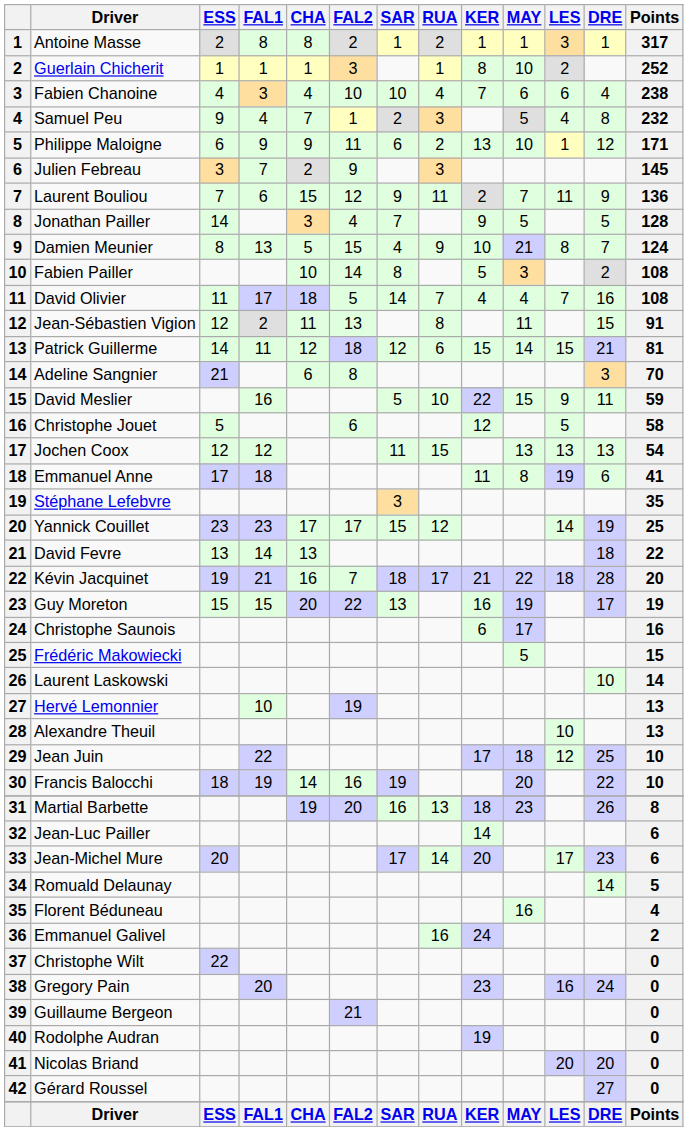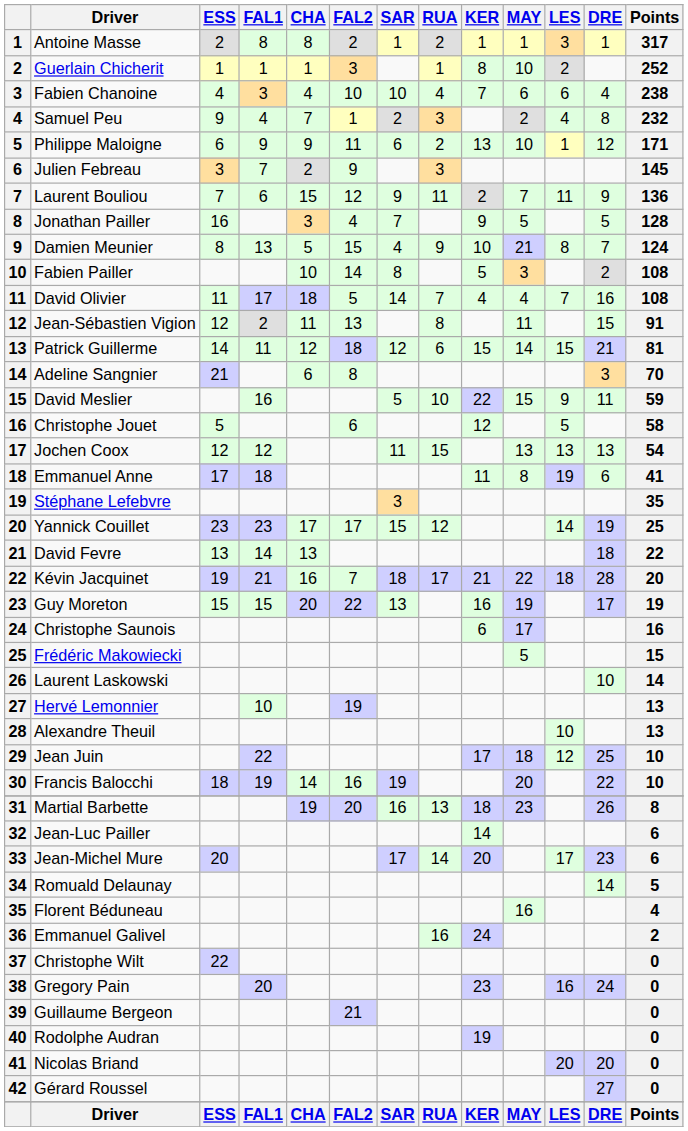 <table class="wikitable" style="font-size: 85%; text-align: center;">
 <tr valign="top">
 <th valign="middle"></th>
 <th valign="middle">Driver</th>
 <th><a href='#'>ESS</a> <br></th>
 <th><a href='#'>FAL1</a> <br></th>
 <th><a href='#'>CHA</a> <br></th>
 <th><a href='#'>FAL2</a> <br></th>
 <th><a href='#'>SAR</a> <br></th>
 <th><a href='#'>RUA</a> <br></th>
 <th><a href='#'>KER</a> <br></th>
 <th><a href='#'>MAY</a> <br></th>
 <th><a href='#'>LES</a> <br></th>
 <th><a href='#'>DRE</a> <br></th>
 <th valign="middle">Points</th>
 </tr>
 <tr>
 <th>1</th>
 <td align="left"> Antoine Masse</td>
 <td style="background:#DFDFDF;">2</td>
 <td style="background:#dfffdf;">8</td>
 <td style="background:#dfffdf;">8</td>
 <td style="background:#DFDFDF;">2</td>
 <td style="background:#ffffbf;">1</td>
 <td style="background:#DFDFDF;">2</td>
 <td style="background:#ffffbf;">1</td>
 <td style="background:#ffffbf;">1</td>
 <td style="background:#ffdf9f;">3</td>
 <td style="background:#ffffbf;">1</td>
 <th>317</th>
 </tr>
 <tr>
 <th>2</th>
 <td align="left"> <a href='#'>Guerlain Chicherit</a></td>
 <td style="background:#ffffbf;">1</td>
 <td style="background:#ffffbf;">1</td>
 <td style="background:#ffffbf;">1</td>
 <td style="background:#ffdf9f;">3</td>
 <td></td>
 <td style="background:#ffffbf;">1</td>
 <td style="background:#dfffdf;">8</td>
 <td style="background:#dfffdf;">10</td>
 <td style="background:#DFDFDF;">2</td>
 <td></td>
 <th>252</th>
 </tr>
 <tr>
 <th>3</th>
 <td align="left"> Fabien Chanoine</td>
 <td style="background:#dfffdf;">4</td>
 <td style="background:#ffdf9f;">3</td>
 <td style="background:#dfffdf;">4</td>
 <td style="background:#dfffdf;">10</td>
 <td style="background:#dfffdf;">10</td>
 <td style="background:#dfffdf;">4</td>
 <td style="background:#dfffdf;">7</td>
 <td style="background:#dfffdf;">6</td>
 <td style="background:#dfffdf;">6</td>
 <td style="background:#dfffdf;">4</td>
 <th>238</th>
 </tr>
 <tr>
 <th>4</th>
 <td align="left"> Samuel Peu</td>
 <td style="background:#dfffdf;">9</td>
 <td style="background:#dfffdf;">4</td>
 <td style="background:#dfffdf;">7</td>
 <td style="background:#ffffbf;">1</td>
 <td style="background:#DFDFDF;">2</td>
 <td style="background:#ffdf9f;">3</td>
 <td></td>
-<td style="background:#DFDFDF;">5</td>
+<td style="background:#DFDFDF;">2</td>
 <td style="background:#dfffdf;">4</td>
 <td style="background:#dfffdf;">8</td>
 <th>232</th>
 </tr>
 <tr>
 <th>5</th>
 <td align="left"> Philippe Maloigne</td>
 <td style="background:#dfffdf;">6</td>
 <td style="background:#dfffdf;">9</td>
 <td style="background:#dfffdf;">9</td>
 <td style="background:#dfffdf;">11</td>
 <td style="background:#dfffdf;">6</td>
 <td style="background:#dfffdf;">2</td>
 <td style="background:#dfffdf;">13</td>
 <td style="background:#dfffdf;">10</td>
 <td style="background:#ffffbf;">1</td>
 <td style="background:#dfffdf;">12</td>
 <th>171</th>
 </tr>
 <tr>
 <th>6</th>
 <td align="left"> Julien Febreau</td>
 <td style="background:#ffdf9f;">3</td>
 <td style="background:#dfffdf;">7</td>
 <td style="background:#DFDFDF;">2</td>
 <td style="background:#dfffdf;">9</td>
 <td></td>
 <td style="background:#ffdf9f;">3</td>
 <td></td>
 <td></td>
 <td></td>
 <td></td>
 <th>145</th>
 </tr>
 <tr>
 <th>7</th>
 <td align="left"> Laurent Bouliou</td>
 <td style="background:#dfffdf;">7</td>
 <td style="background:#dfffdf;">6</td>
 <td style="background:#dfffdf;">15</td>
 <td style="background:#dfffdf;">12</td>
 <td style="background:#dfffdf;">9</td>
 <td style="background:#dfffdf;">11</td>
 <td style="background:#DFDFDF;">2</td>
 <td style="background:#dfffdf;">7</td>
 <td style="background:#dfffdf;">11</td>
 <td style="background:#dfffdf;">9</td>
 <th>136</th>
 </tr>
 <tr>
 <th>8</th>
 <td align="left"> Jonathan Pailler</td>
-<td style="background:#dfffdf;">14</td>
+<td style="background:#dfffdf;">16</td>
 <td></td>
 <td style="background:#ffdf9f;">3</td>
 <td style="background:#dfffdf;">4</td>
 <td style="background:#dfffdf;">7</td>
 <td></td>
 <td style="background:#dfffdf;">9</td>
 <td style="background:#dfffdf;">5</td>
 <td></td>
 <td style="background:#dfffdf;">5</td>
 <th>128</th>
 </tr>
 <tr>
 <th>9</th>
 <td align="left"> Damien Meunier</td>
 <td style="background:#dfffdf;">8</td>
 <td style="background:#dfffdf;">13</td>
 <td style="background:#dfffdf;">5</td>
 <td style="background:#dfffdf;">15</td>
 <td style="background:#dfffdf;">4</td>
 <td style="background:#dfffdf;">9</td>
 <td style="background:#dfffdf;">10</td>
 <td style="background:#CFCFFF;">21</td>
 <td style="background:#dfffdf;">8</td>
 <td style="background:#dfffdf;">7</td>
 <th>124</th>
 </tr>
 <tr>
 <th>10</th>
 <td align="left"> Fabien Pailler</td>
 <td></td>
 <td></td>
 <td style="background:#dfffdf;">10</td>
 <td style="background:#dfffdf;">14</td>
 <td style="background:#dfffdf;">8</td>
 <td></td>
 <td style="background:#dfffdf;">5</td>
 <td style="background:#ffdf9f;">3</td>
 <td></td>
 <td style="background:#DFDFDF;">2</td>
 <th>108</th>
 </tr>
 <tr>
 <th>11</th>
 <td align="left"> David Olivier</td>
 <td style="background:#dfffdf;">11</td>
 <td style="background:#CFCFFF;">17</td>
 <td style="background:#CFCFFF;">18</td>
 <td style="background:#dfffdf;">5</td>
 <td style="background:#dfffdf;">14</td>
 <td style="background:#dfffdf;">7</td>
 <td style="background:#dfffdf;">4</td>
 <td style="background:#dfffdf;">4</td>
 <td style="background:#dfffdf;">7</td>
 <td style="background:#dfffdf;">16</td>
 <th>108</th>
 </tr>
 <tr>
 <th>12</th>
 <td align="left"> Jean-Sébastien Vigion</td>
 <td style="background:#dfffdf;">12</td>
 <td style="background:#DFDFDF;">2</td>
 <td style="background:#dfffdf;">11</td>
 <td style="background:#dfffdf;">13</td>
 <td></td>
 <td style="background:#dfffdf;">8</td>
 <td></td>
 <td style="background:#dfffdf;">11</td>
 <td></td>
 <td style="background:#dfffdf;">15</td>
 <th>91</th>
 </tr>
 <tr>
 <th>13</th>
 <td align="left"> Patrick Guillerme</td>
 <td style="background:#dfffdf;">14</td>
 <td style="background:#dfffdf;">11</td>
 <td style="background:#dfffdf;">12</td>
 <td style="background:#CFCFFF;">18</td>
 <td style="background:#dfffdf;">12</td>
 <td style="background:#dfffdf;">6</td>
 <td style="background:#dfffdf;">15</td>
 <td style="background:#dfffdf;">14</td>
 <td style="background:#dfffdf;">15</td>
 <td style="background:#CFCFFF;">21</td>
 <th>81</th>
 </tr>
 <tr>
 <th>14</th>
 <td align="left"> Adeline Sangnier</td>
 <td style="background:#CFCFFF;">21</td>
 <td></td>
 <td style="background:#dfffdf;">6</td>
 <td style="background:#dfffdf;">8</td>
 <td></td>
 <td></td>
 <td></td>
 <td></td>
 <td></td>
 <td style="background:#ffdf9f;">3</td>
 <th>70</th>
 </tr>
 <tr>
 <th>15</th>
 <td align="left"> David Meslier</td>
 <td></td>
 <td style="background:#dfffdf;">16</td>
 <td></td>
 <td></td>
 <td style="background:#dfffdf;">5</td>
 <td style="background:#dfffdf;">10</td>
 <td style="background:#CFCFFF;">22</td>
 <td style="background:#dfffdf;">15</td>
 <td style="background:#dfffdf;">9</td>
 <td style="background:#dfffdf;">11</td>
 <th>59</th>
 </tr>
 <tr>
 <th>16</th>
 <td align="left"> Christophe Jouet</td>
 <td style="background:#dfffdf;">5</td>
 <td></td>
 <td></td>
 <td style="background:#dfffdf;">6</td>
 <td></td>
 <td></td>
 <td style="background:#dfffdf;">12</td>
 <td></td>
 <td style="background:#dfffdf;">5</td>
 <td></td>
 <th>58</th>
 </tr>
 <tr>
 <th>17</th>
 <td align="left"> Jochen Coox</td>
 <td style="background:#dfffdf;">12</td>
 <td style="background:#dfffdf;">12</td>
 <td></td>
 <td></td>
 <td style="background:#dfffdf;">11</td>
 <td style="background:#dfffdf;">15</td>
 <td></td>
 <td style="background:#dfffdf;">13</td>
 <td style="background:#dfffdf;">13</td>
 <td style="background:#dfffdf;">13</td>
 <th>54</th>
 </tr>
 <tr>
 <th>18</th>
 <td align="left"> Emmanuel Anne</td>
 <td style="background:#CFCFFF;">17</td>
 <td style="background:#CFCFFF;">18</td>
 <td></td>
 <td></td>
 <td></td>
 <td></td>
 <td style="background:#dfffdf;">11</td>
 <td style="background:#dfffdf;">8</td>
 <td style="background:#CFCFFF;">19</td>
 <td style="background:#dfffdf;">6</td>
 <th>41</th>
 </tr>
 <tr>
 <th>19</th>
 <td align="left"> <a href='#'>Stéphane Lefebvre</a></td>
 <td></td>
 <td></td>
 <td></td>
 <td></td>
 <td style="background:#ffdf9f;">3</td>
 <td></td>
 <td></td>
 <td></td>
 <td></td>
 <td></td>
 <th>35</th>
 </tr>
 <tr>
 <th>20</th>
 <td align="left"> Yannick Couillet</td>
 <td style="background:#CFCFFF;">23</td>
 <td style="background:#CFCFFF;">23</td>
 <td style="background:#dfffdf;">17</td>
 <td style="background:#dfffdf;">17</td>
 <td style="background:#dfffdf;">15</td>
 <td style="background:#dfffdf;">12</td>
 <td></td>
 <td></td>
 <td style="background:#dfffdf;">14</td>
 <td style="background:#CFCFFF;">19</td>
 <th>25</th>
 </tr>
 <tr>
 <th>21</th>
 <td align="left"> David Fevre</td>
 <td style="background:#dfffdf;">13</td>
 <td style="background:#dfffdf;">14</td>
 <td style="background:#dfffdf;">13</td>
 <td></td>
 <td></td>
 <td></td>
 <td></td>
 <td></td>
 <td></td>
 <td style="background:#CFCFFF;">18</td>
 <th>22</th>
 </tr>
 <tr>
 <th>22</th>
 <td align="left"> Kévin Jacquinet</td>
 <td style="background:#CFCFFF;">19</td>
 <td style="background:#CFCFFF;">21</td>
 <td style="background:#dfffdf;">16</td>
 <td style="background:#dfffdf;">7</td>
 <td style="background:#CFCFFF;">18</td>
 <td style="background:#CFCFFF;">17</td>
 <td style="background:#CFCFFF;">21</td>
 <td style="background:#CFCFFF;">22</td>
 <td style="background:#CFCFFF;">18</td>
 <td style="background:#CFCFFF;">28</td>
 <th>20</th>
 </tr>
 <tr>
 <th>23</th>
 <td align="left"> Guy Moreton</td>
 <td style="background:#dfffdf;">15</td>
 <td style="background:#dfffdf;">15</td>
 <td style="background:#CFCFFF;">20</td>
 <td style="background:#CFCFFF;">22</td>
 <td style="background:#dfffdf;">13</td>
 <td></td>
 <td style="background:#dfffdf;">16</td>
 <td style="background:#CFCFFF;">19</td>
 <td></td>
 <td style="background:#CFCFFF;">17</td>
 <th>19</th>
 </tr>
 <tr>
 <th>24</th>
 <td align="left"> Christophe Saunois</td>
 <td></td>
 <td></td>
 <td></td>
 <td></td>
 <td></td>
 <td></td>
 <td style="background:#dfffdf;">6</td>
 <td style="background:#CFCFFF;">17</td>
 <td></td>
 <td></td>
 <th>16</th>
 </tr>
 <tr>
 <th>25</th>
 <td align="left"> <a href='#'>Frédéric Makowiecki</a></td>
 <td></td>
 <td></td>
 <td></td>
 <td></td>
 <td></td>
 <td></td>
 <td></td>
 <td style="background:#dfffdf;">5</td>
 <td></td>
 <td></td>
 <th>15</th>
 </tr>
 <tr>
 <th>26</th>
 <td align="left"> Laurent Laskowski</td>
 <td></td>
 <td></td>
 <td></td>
 <td></td>
 <td></td>
 <td></td>
 <td></td>
 <td></td>
 <td></td>
 <td style="background:#dfffdf;">10</td>
 <th>14</th>
 </tr>
 <tr>
 <th>27</th>
 <td align="left"> <a href='#'>Hervé Lemonnier</a></td>
 <td></td>
 <td style="background:#dfffdf;">10</td>
 <td></td>
 <td style="background:#CFCFFF;">19</td>
 <td></td>
 <td></td>
 <td></td>
 <td></td>
 <td></td>
 <td></td>
 <th>13</th>
 </tr>
 <tr>
 <th>28</th>
 <td align="left"> Alexandre Theuil</td>
 <td></td>
 <td></td>
 <td></td>
 <td></td>
 <td></td>
 <td></td>
 <td></td>
 <td></td>
 <td style="background:#dfffdf;">10</td>
 <td></td>
 <th>13</th>
 </tr>
 <tr>
 <th>29</th>
 <td align="left"> Jean Juin</td>
 <td></td>
 <td style="background:#CFCFFF;">22</td>
 <td></td>
 <td></td>
 <td></td>
 <td></td>
 <td style="background:#CFCFFF;">17</td>
 <td style="background:#CFCFFF;">18</td>
 <td style="background:#dfffdf;">12</td>
 <td style="background:#CFCFFF;">25</td>
 <th>10</th>
 </tr>
 <tr>
 <th>30</th>
 <td align="left"> Francis Balocchi</td>
 <td style="background:#CFCFFF;">18</td>
 <td style="background:#CFCFFF;">19</td>
 <td style="background:#dfffdf;">14</td>
 <td style="background:#dfffdf;">16</td>
 <td style="background:#CFCFFF;">19</td>
 <td></td>
 <td></td>
 <td style="background:#CFCFFF;">20</td>
 <td></td>
 <td style="background:#CFCFFF;">22</td>
 <th>10</th>
 </tr>
 <tr>
 </tr>
 <tr>
 <th>31</th>
 <td align="left"> Martial Barbette</td>
 <td></td>
 <td></td>
 <td style="background:#CFCFFF;">19</td>
 <td style="background:#CFCFFF;">20</td>
 <td style="background:#dfffdf;">16</td>
 <td style="background:#dfffdf;">13</td>
 <td style="background:#CFCFFF;">18</td>
 <td style="background:#CFCFFF;">23</td>
 <td></td>
 <td style="background:#CFCFFF;">26</td>
 <th>8</th>
 </tr>
 <tr>
 <th>32</th>
 <td align="left"> Jean-Luc Pailler</td>
 <td></td>
 <td></td>
 <td></td>
 <td></td>
 <td></td>
 <td></td>
 <td style="background:#dfffdf;">14</td>
 <td></td>
 <td></td>
 <td></td>
 <th>6</th>
 </tr>
 <tr>
 <th>33</th>
 <td align="left"> Jean-Michel Mure</td>
 <td style="background:#CFCFFF;">20</td>
 <td></td>
 <td></td>
 <td></td>
 <td style="background:#CFCFFF;">17</td>
 <td style="background:#dfffdf;">14</td>
 <td style="background:#CFCFFF;">20</td>
 <td></td>
 <td style="background:#dfffdf;">17</td>
 <td style="background:#CFCFFF;">23</td>
 <th>6</th>
 </tr>
 <tr>
 <th>34</th>
 <td align="left"> Romuald Delaunay</td>
 <td></td>
 <td></td>
 <td></td>
 <td></td>
 <td></td>
 <td></td>
 <td></td>
 <td></td>
 <td></td>
 <td style="background:#dfffdf;">14</td>
 <th>5</th>
 </tr>
 <tr>
 <th>35</th>
 <td align="left"> Florent Béduneau</td>
 <td></td>
 <td></td>
 <td></td>
 <td></td>
 <td></td>
 <td></td>
 <td></td>
 <td style="background:#dfffdf;">16</td>
 <td></td>
 <td></td>
 <th>4</th>
 </tr>
 <tr>
 <th>36</th>
 <td align="left"> Emmanuel Galivel</td>
 <td></td>
 <td></td>
 <td></td>
 <td></td>
 <td></td>
 <td style="background:#dfffdf;">16</td>
 <td style="background:#CFCFFF;">24</td>
 <td></td>
 <td></td>
 <td></td>
 <th>2</th>
 </tr>
 <tr>
 <th>37</th>
 <td align="left"> Christophe Wilt</td>
 <td style="background:#CFCFFF;">22</td>
 <td></td>
 <td></td>
 <td></td>
 <td></td>
 <td></td>
 <td></td>
 <td></td>
 <td></td>
 <td></td>
 <th>0</th>
 </tr>
 <tr>
 <th>38</th>
 <td align="left"> Gregory Pain</td>
 <td></td>
 <td style="background:#CFCFFF;">20</td>
 <td></td>
 <td></td>
 <td></td>
 <td></td>
 <td style="background:#CFCFFF;">23</td>
 <td></td>
 <td style="background:#CFCFFF;">16</td>
 <td style="background:#CFCFFF;">24</td>
 <th>0</th>
 </tr>
 <tr>
 <th>39</th>
 <td align="left"> Guillaume Bergeon</td>
 <td></td>
 <td></td>
 <td></td>
 <td style="background:#CFCFFF;">21</td>
 <td></td>
 <td></td>
 <td></td>
 <td></td>
 <td></td>
 <td></td>
 <th>0</th>
 </tr>
 <tr>
 <th>40</th>
 <td align="left"> Rodolphe Audran</td>
 <td></td>
 <td></td>
 <td></td>
 <td></td>
 <td></td>
 <td></td>
 <td style="background:#CFCFFF;">19</td>
 <td></td>
 <td></td>
 <td></td>
 <th>0</th>
 </tr>
 <tr>
 <th>41</th>
 <td align="left"> Nicolas Briand</td>
 <td></td>
 <td></td>
 <td></td>
 <td></td>
 <td></td>
 <td></td>
 <td></td>
 <td></td>
 <td style="background:#CFCFFF;">20</td>
 <td style="background:#CFCFFF;">20</td>
 <th>0</th>
 </tr>
 <tr>
 <th>42</th>
 <td align="left"> Gérard Roussel</td>
 <td></td>
 <td></td>
 <td></td>
 <td></td>
 <td></td>
 <td></td>
 <td></td>
 <td></td>
 <td></td>
 <td style="background:#CFCFFF;">27</td>
 <th>0</th>
 </tr>
 <tr>
 </tr>
 <tr valign="top">
 <th valign="middle"></th>
 <th valign="middle">Driver</th>
 <th><a href='#'>ESS</a> <br></th>
 <th><a href='#'>FAL1</a> <br></th>
 <th><a href='#'>CHA</a> <br></th>
 <th><a href='#'>FAL2</a> <br></th>
 <th><a href='#'>SAR</a> <br></th>
 <th><a href='#'>RUA</a> <br></th>
 <th><a href='#'>KER</a> <br></th>
 <th><a href='#'>MAY</a> <br></th>
 <th><a href='#'>LES</a> <br></th>
 <th><a href='#'>DRE</a> <br></th>
 <th valign="middle">Points</th>
 </tr>
 </table>
